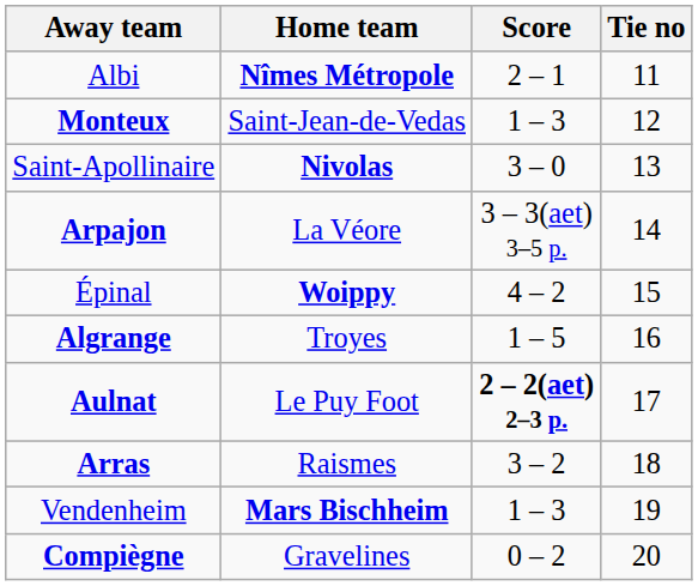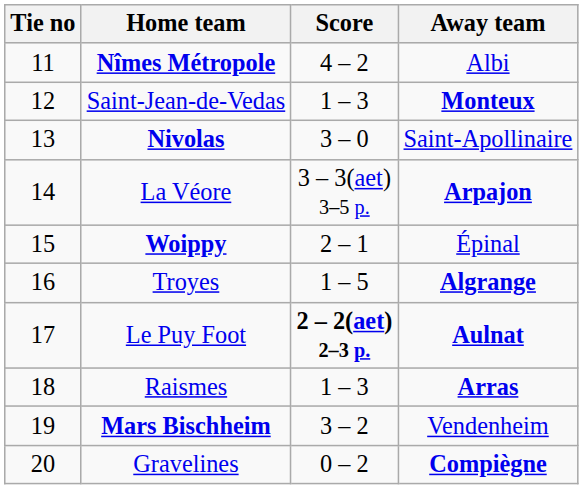 <table class="wikitable" style="text-align:center">
 <tr>
-<th>Away team</th>
+<th>Tie no</th>
 <th>Home team</th>
 <th>Score</th>
-<th>Tie no</th>
+<th>Away team</th>
 </tr>
 <tr>
+<td>11</td>
+<td><strong><a href='#'>Nîmes Métropole</a></strong></td>
+<td>4 – 2</td>
 <td><a href='#'>Albi</a></td>
-<td><strong><a href='#'>Nîmes Métropole</a></strong></td>
-<td>2 – 1</td>
-<td>11</td>
 </tr>
 <tr>
-<td><strong><a href='#'>Monteux</a></strong></td>
+<td>12</td>
 <td><a href='#'>Saint-Jean-de-Vedas</a></td>
 <td>1 – 3</td>
-<td>12</td>
+<td><strong><a href='#'>Monteux</a></strong></td>
 </tr>
 <tr>
-<td><a href='#'>Saint-Apollinaire</a></td>
+<td>13</td>
 <td><strong><a href='#'>Nivolas</a></strong></td>
 <td>3 – 0</td>
-<td>13</td>
+<td><a href='#'>Saint-Apollinaire</a></td>
 </tr>
 <tr>
-<td><strong><a href='#'>Arpajon</a></strong></td>
+<td>14</td>
 <td><a href='#'>La Véore</a></td>
 <td>3 – 3(<a href='#'>aet</a>)<br><small>3–5 <a href='#'>p.</a></small></td>
-<td>14</td>
+<td><strong><a href='#'>Arpajon</a></strong></td>
 </tr>
 <tr>
+<td>15</td>
+<td><strong><a href='#'>Woippy</a></strong></td>
+<td>2 – 1</td>
 <td><a href='#'>Épinal</a></td>
-<td><strong><a href='#'>Woippy</a></strong></td>
-<td>4 – 2</td>
-<td>15</td>
 </tr>
 <tr>
-<td><strong><a href='#'>Algrange</a></strong></td>
+<td>16</td>
 <td><a href='#'>Troyes</a></td>
 <td>1 – 5</td>
-<td>16</td>
+<td><strong><a href='#'>Algrange</a></strong></td>
 </tr>
 <tr>
-<td><strong><a href='#'>Aulnat</a></strong></td>
+<td>17</td>
 <td><a href='#'>Le Puy Foot</a></td>
 <td><strong>2 – 2(<a href='#'>aet</a>)<br><small>2–3 <a href='#'>p.</a></small></strong></td>
-<td>17</td>
+<td><strong><a href='#'>Aulnat</a></strong></td>
 </tr>
 <tr>
+<td>18</td>
+<td><a href='#'>Raismes</a></td>
+<td>1 – 3</td>
 <td><strong><a href='#'>Arras</a></strong></td>
-<td><a href='#'>Raismes</a></td>
-<td>3 – 2</td>
-<td>18</td>
 </tr>
 <tr>
+<td>19</td>
+<td><strong><a href='#'>Mars Bischheim</a></strong></td>
+<td>3 – 2</td>
 <td><a href='#'>Vendenheim</a></td>
-<td><strong><a href='#'>Mars Bischheim</a></strong></td>
-<td>1 – 3</td>
-<td>19</td>
 </tr>
 <tr>
-<td><strong><a href='#'>Compiègne</a></strong></td>
+<td>20</td>
 <td><a href='#'>Gravelines</a></td>
 <td>0 – 2</td>
-<td>20</td>
+<td><strong><a href='#'>Compiègne</a></strong></td>
 </tr>
 </table>
